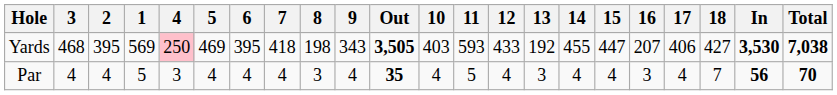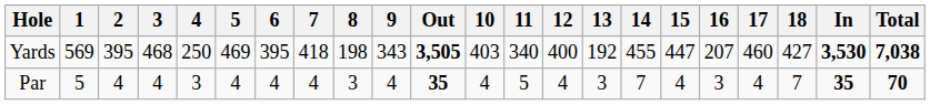 <table class="wikitable" style="text-align:center">
 <tr>
 <th align="left">Hole</th>
+<th>1</th>
+<th>2</th>
 <th>3</th>
-<th>2</th>
-<th>1</th>
 <th>4</th>
 <th>5</th>
 <th>6</th>
 <th>7</th>
 <th>8</th>
 <th>9</th>
 <th>Out</th>
 <th>10</th>
 <th>11</th>
 <th>12</th>
 <th>13</th>
 <th>14</th>
 <th>15</th>
 <th>16</th>
 <th>17</th>
 <th>18</th>
 <th>In</th>
 <th>Total</th>
 </tr>
 <tr>
 <td align="left">Yards</td>
+<td>569</td>
+<td>395</td>
 <td>468</td>
-<td>395</td>
-<td>569</td>
-<td style="background: pink;">250</td>
+<td>250</td>
 <td>469</td>
 <td>395</td>
 <td>418</td>
 <td>198</td>
 <td>343</td>
 <td><strong>3,505</strong></td>
 <td>403</td>
-<td>593</td>
-<td>433</td>
+<td>340</td>
+<td>400</td>
 <td>192</td>
 <td>455</td>
 <td>447</td>
 <td>207</td>
-<td>406</td>
+<td>460</td>
 <td>427</td>
 <td><strong>3,530</strong></td>
 <td><strong>7,038</strong></td>
 </tr>
 <tr>
 <td>Par</td>
+<td>5</td>
 <td>4</td>
 <td>4</td>
-<td>5</td>
 <td>3</td>
 <td>4</td>
 <td>4</td>
 <td>4</td>
 <td>3</td>
 <td>4</td>
 <td><strong>35</strong></td>
 <td>4</td>
 <td>5</td>
 <td>4</td>
 <td>3</td>
-<td>4</td>
+<td>7</td>
 <td>4</td>
 <td>3</td>
 <td>4</td>
 <td>7</td>
-<td><strong>56</strong></td>
+<td><strong>35</strong></td>
 <td><strong>70</strong></td>
 </tr>
 </table>
